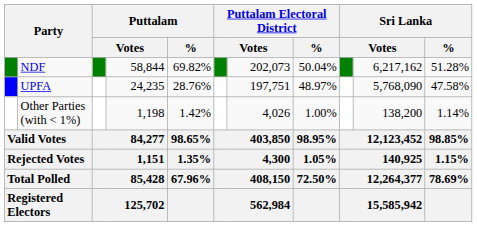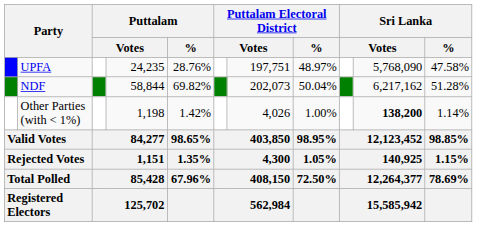 <table class="wikitable">
 <tr>
 <th colspan="2" width="144px"rowspan="2">Party</th>
 <th colspan="3" width="216px">Puttalam</th>
 <th colspan="3" width="216px"><a href='#'>Puttalam Electoral District</a></th>
 <th colspan="3" width="216px">Sri Lanka</th>
 </tr>
 <tr>
 <th colspan="2" width="144px">Votes</th>
 <th>%</th>
 <th colspan="2" width="144px">Votes</th>
 <th>%</th>
 <th colspan="2" width="144px">Votes</th>
 <th>%</th>
 </tr>
 <tr>
+<td style="background-color:blue;" width="10px"></td>
+<td style="text-align:left;"><a href='#'>UPFA</a></td>
+<td style="background-color:white;" width="10px"></td>
+<td style="text-align:right;">24,235</td>
+<td style="text-align:right;">28.76%</td>
+<td style="background-color:white;" width="10px"></td>
+<td style="text-align:right;">197,751</td>
+<td style="text-align:right;">48.97%</td>
+<td style="background-color:white;" width="10px"></td>
+<td style="text-align:right;">5,768,090</td>
+<td style="text-align:right;">47.58%</td>
+</tr>
+<tr>
 <td style="background-color:green;" width="10px"></td>
 <td style="text-align:left;"><a href='#'>NDF</a></td>
 <td style="background-color:green;" width="10px"></td>
 <td style="text-align:right;">58,844</td>
 <td style="text-align:right;">69.82%</td>
 <td style="background-color:green;" width="10px"></td>
 <td style="text-align:right;">202,073</td>
 <td style="text-align:right;">50.04%</td>
 <td style="background-color:green;" width="10px"></td>
 <td style="text-align:right;">6,217,162</td>
 <td style="text-align:right;">51.28%</td>
 </tr>
 <tr>
-<td style="background-color:blue;" width="10px"></td>
-<td style="text-align:left;"><a href='#'>UPFA</a></td>
-<td style="background-color:white;" width="10px"></td>
-<td style="text-align:right;">24,235</td>
-<td style="text-align:right;">28.76%</td>
-<td style="background-color:white;" width="10px"></td>
-<td style="text-align:right;">197,751</td>
-<td style="text-align:right;">48.97%</td>
-<td style="background-color:white;" width="10px"></td>
-<td style="text-align:right;">5,768,090</td>
-<td style="text-align:right;">47.58%</td>
-</tr>
-<tr>
 <td style="background-color:white;" width="10px"></td>
 <td style="text-align:left;">Other Parties (with < 1%)</td>
 <td style="background-color:white;" width="10px"></td>
 <td style="text-align:right;">1,198</td>
 <td style="text-align:right;">1.42%</td>
 <td style="background-color:white;" width="10px"></td>
 <td style="text-align:right;">4,026</td>
 <td style="text-align:right;">1.00%</td>
 <td style="background-color:white;" width="10px"></td>
-<td style="text-align:right;">138,200</td>
+<td style="text-align:right;"><strong>138,200</strong></td>
 <td style="text-align:right;">1.14%</td>
 </tr>
 <tr>
 <th colspan="2" width="144px"style="text-align:left;">Valid Votes</th>
 <th style="text-align:right;"colspan="2" width="144px">84,277</th>
 <th style="text-align:right;">98.65%</th>
 <th style="text-align:right;"colspan="2" width="144px">403,850</th>
 <th style="text-align:right;">98.95%</th>
 <th style="text-align:right;"colspan="2" width="144px">12,123,452</th>
 <th style="text-align:right;">98.85%</th>
 </tr>
 <tr>
 <th colspan="2" width="144px"style="text-align:left;">Rejected Votes</th>
 <th style="text-align:right;"colspan="2" width="144px">1,151</th>
 <th style="text-align:right;">1.35%</th>
 <th style="text-align:right;"colspan="2" width="144px">4,300</th>
 <th style="text-align:right;">1.05%</th>
 <th style="text-align:right;"colspan="2" width="144px">140,925</th>
 <th style="text-align:right;">1.15%</th>
 </tr>
 <tr>
 <th colspan="2" width="144px"style="text-align:left;">Total Polled</th>
 <th style="text-align:right;"colspan="2" width="144px">85,428</th>
 <th style="text-align:right;">67.96%</th>
 <th style="text-align:right;"colspan="2" width="144px">408,150</th>
 <th style="text-align:right;">72.50%</th>
 <th style="text-align:right;"colspan="2" width="144px">12,264,377</th>
 <th style="text-align:right;">78.69%</th>
 </tr>
 <tr>
 <th colspan="2" width="144px"style="text-align:left;">Registered Electors</th>
 <th style="text-align:right;"colspan="2" width="144px">125,702</th>
 <th></th>
 <th style="text-align:right;"colspan="2" width="144px">562,984</th>
 <th></th>
 <th style="text-align:right;"colspan="2" width="144px">15,585,942</th>
 <th></th>
 </tr>
 </table>
